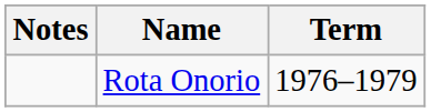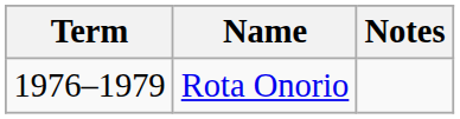 <table class=wikitable>
 <tr>
+<th>Term</th>
+<th>Name</th>
 <th>Notes</th>
-<th>Name</th>
-<th>Term</th>
 </tr>
 <tr>
+<td>1976–1979</td>
+<td><a href='#'>Rota Onorio</a></td>
 <td></td>
-<td><a href='#'>Rota Onorio</a></td>
-<td>1976–1979</td>
 </tr>
 </table>
